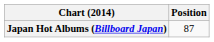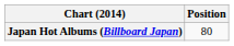 <table class="wikitable plainrowheaders" style="text-align:center">
 <tr>
 <th scope="col">Chart (2014)</th>
 <th scope="col">Position</th>
 </tr>
 <tr>
 <th scope="row">Japan Hot Albums (<em><a href='#'>Billboard Japan</a></em>)</th>
-<td>87</td>
+<td>80</td>
 </tr>
 </table>
